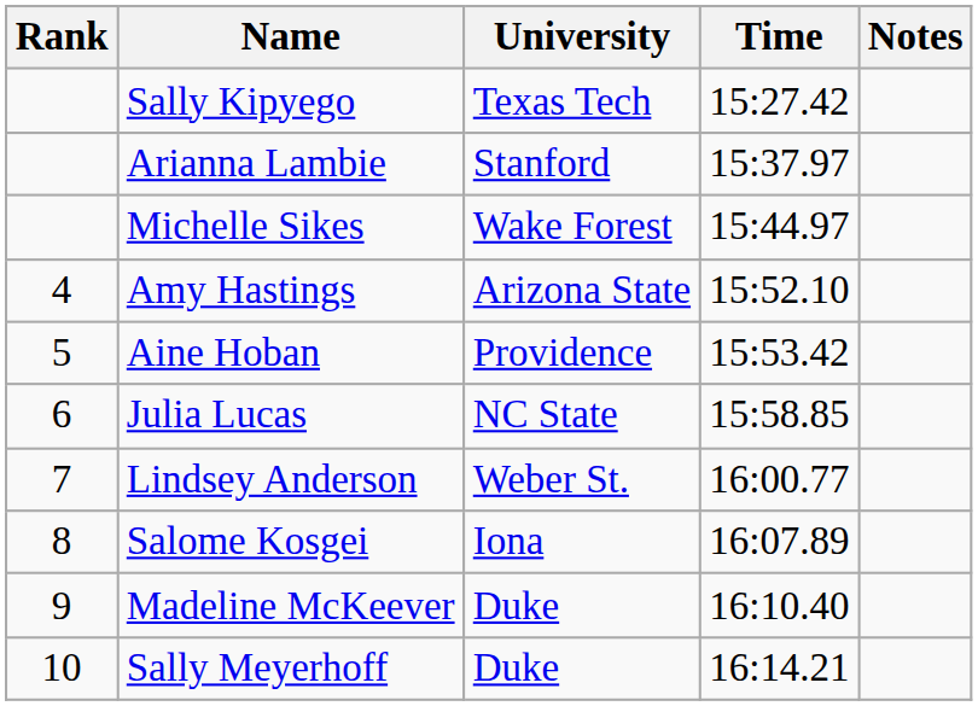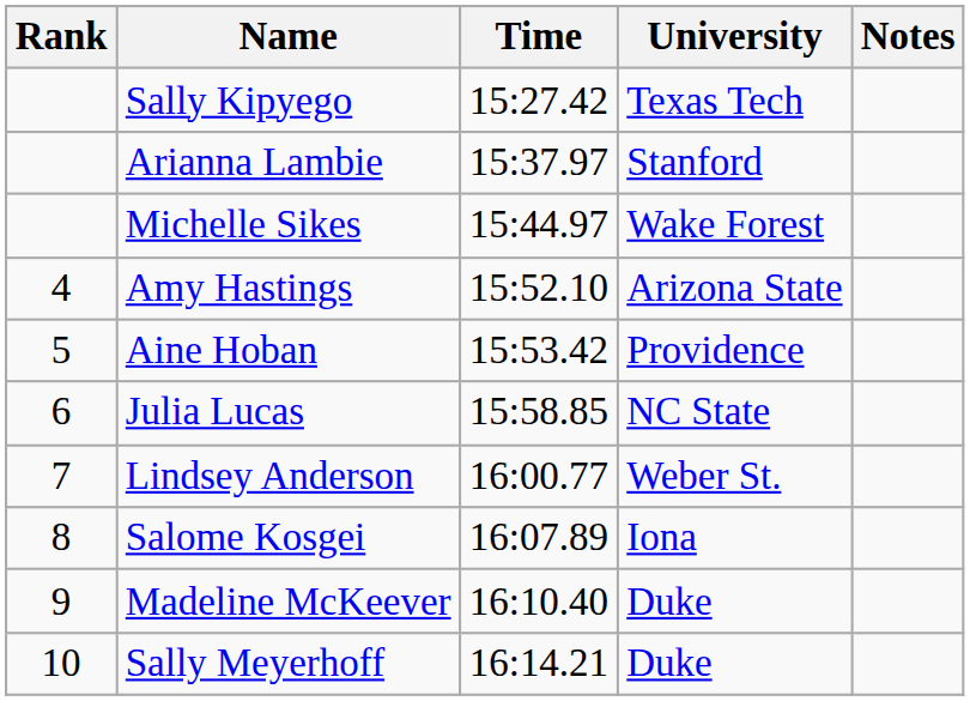 <table class="wikitable sortable" style="text-align:center">
 <tr>
 <th>Rank</th>
 <th>Name</th>
+<th>Time</th>
 <th>University</th>
-<th>Time</th>
 <th>Notes</th>
 </tr>
 <tr>
 <td></td>
 <td align=left><a href='#'>Sally Kipyego</a></td>
+<td>15:27.42</td>
 <td align=left><a href='#'>Texas Tech</a></td>
-<td>15:27.42</td>
 <td></td>
 </tr>
 <tr>
 <td></td>
 <td align=left><a href='#'>Arianna Lambie</a></td>
+<td>15:37.97</td>
 <td align="left"><a href='#'>Stanford</a></td>
-<td>15:37.97</td>
 <td></td>
 </tr>
 <tr>
 <td></td>
 <td align=left><a href='#'>Michelle Sikes</a></td>
+<td>15:44.97</td>
 <td align="left"><a href='#'>Wake Forest</a></td>
-<td>15:44.97</td>
 <td></td>
 </tr>
 <tr>
 <td>4</td>
 <td align=left><a href='#'>Amy Hastings</a></td>
+<td>15:52.10</td>
 <td align=left><a href='#'>Arizona State</a></td>
-<td>15:52.10</td>
 <td></td>
 </tr>
 <tr>
 <td>5</td>
 <td align=left><a href='#'>Aine Hoban</a></td>
+<td>15:53.42</td>
 <td align="left"><a href='#'>Providence</a></td>
-<td>15:53.42</td>
 <td></td>
 </tr>
 <tr>
 <td>6</td>
 <td align=left><a href='#'>Julia Lucas</a></td>
+<td>15:58.85</td>
 <td align="left"><a href='#'>NC State</a></td>
-<td>15:58.85</td>
 <td></td>
 </tr>
 <tr>
 <td>7</td>
 <td align=left><a href='#'>Lindsey Anderson</a></td>
+<td>16:00.77</td>
 <td align=left><a href='#'>Weber St.</a></td>
-<td>16:00.77</td>
 <td></td>
 </tr>
 <tr>
 <td>8</td>
 <td align=left><a href='#'>Salome Kosgei</a></td>
+<td>16:07.89</td>
 <td align="left"><a href='#'>Iona</a></td>
-<td>16:07.89</td>
 <td></td>
 </tr>
 <tr>
 <td>9</td>
 <td align=left><a href='#'>Madeline McKeever</a></td>
+<td>16:10.40</td>
 <td align="left"><a href='#'>Duke</a></td>
-<td>16:10.40</td>
 <td></td>
 </tr>
 <tr>
 <td>10</td>
 <td align=left><a href='#'>Sally Meyerhoff</a></td>
+<td>16:14.21</td>
 <td align="left"><a href='#'>Duke</a></td>
-<td>16:14.21</td>
 <td></td>
 </tr>
 </table>
